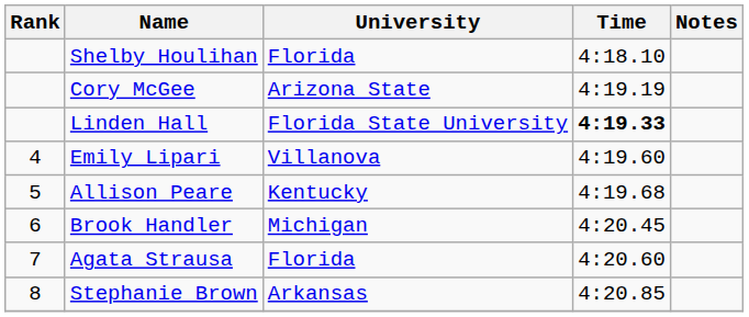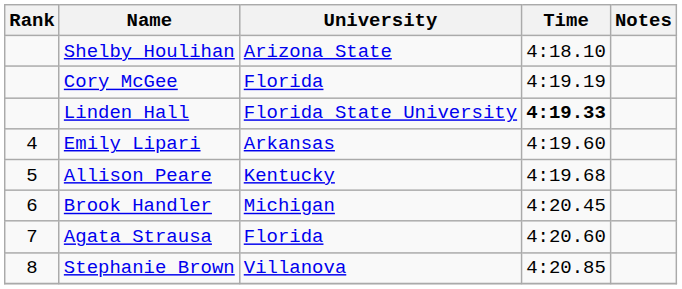 <table class="wikitable sortable" style="text-align:center">
 <tr>
 <th>Rank</th>
 <th>Name</th>
 <th>University</th>
 <th>Time</th>
 <th>Notes</th>
 </tr>
 <tr>
 <td></td>
 <td align=left><a href='#'>Shelby Houlihan</a></td>
-<td align=left><a href='#'>Florida</a></td>
+<td align=left><a href='#'>Arizona State</a></td>
 <td>4:18.10</td>
 <td></td>
 </tr>
 <tr>
 <td></td>
 <td align=left><a href='#'>Cory McGee</a></td>
-<td align=left><a href='#'>Arizona State</a></td>
+<td align=left><a href='#'>Florida</a></td>
 <td>4:19.19</td>
 <td></td>
 </tr>
 <tr>
 <td></td>
 <td align=left><a href='#'>Linden Hall</a></td>
 <td align=left><a href='#'>Florida State University</a></td>
 <td><strong>4:19.33</strong></td>
 <td></td>
 </tr>
 <tr>
 <td>4</td>
 <td align=left><a href='#'>Emily Lipari</a></td>
-<td align="left"><a href='#'>Villanova</a></td>
+<td align="left"><a href='#'>Arkansas</a></td>
 <td>4:19.60</td>
 <td></td>
 </tr>
 <tr>
 <td>5</td>
 <td align=left><a href='#'>Allison Peare</a></td>
 <td align="left"><a href='#'>Kentucky</a></td>
 <td>4:19.68</td>
 <td></td>
 </tr>
 <tr>
 <td>6</td>
 <td align=left><a href='#'>Brook Handler</a></td>
 <td align="left"><a href='#'>Michigan</a></td>
 <td>4:20.45</td>
 <td></td>
 </tr>
 <tr>
 <td>7</td>
 <td align=left><a href='#'>Agata Strausa</a> </td>
 <td align=left><a href='#'>Florida</a></td>
 <td>4:20.60</td>
 <td></td>
 </tr>
 <tr>
 <td>8</td>
 <td align=left><a href='#'>Stephanie Brown</a></td>
-<td align="left"><a href='#'>Arkansas</a></td>
+<td align="left"><a href='#'>Villanova</a></td>
 <td>4:20.85</td>
 <td></td>
 </tr>
 <tr>
 </tr>
 </table>
